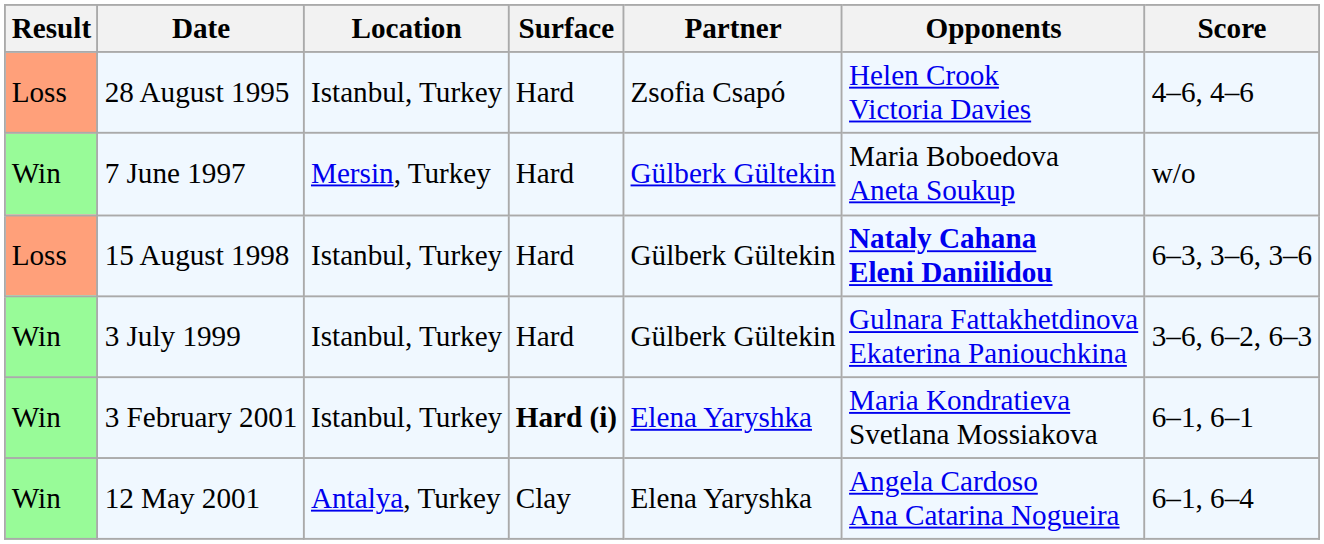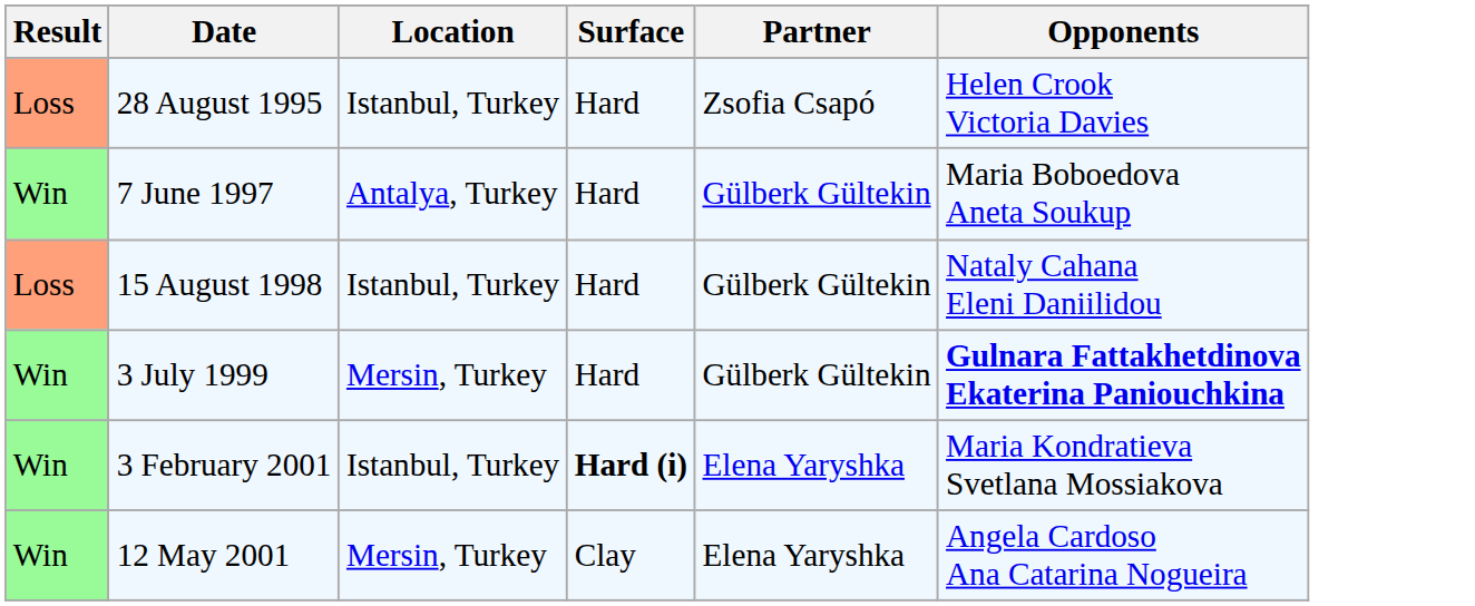 <table class="sortable wikitable" style=font-size:97%>
 <tr>
 <th>Result</th>
 <th>Date</th>
 <th>Location</th>
 <th>Surface</th>
 <th>Partner</th>
 <th>Opponents</th>
-<th>Score</th>
 </tr>
 <tr bgcolor=f0f8ff>
 <td style="background:#ffa07a;">Loss</td>
 <td>28 August 1995</td>
 <td>Istanbul, Turkey</td>
 <td>Hard</td>
 <td> Zsofia Csapó</td>
 <td> <a href='#'>Helen Crook</a>  <br>  <a href='#'>Victoria Davies</a></td>
-<td>4–6, 4–6</td>
 </tr>
 <tr bgcolor=f0f8ff>
 <td style="background:#98fb98;">Win</td>
 <td>7 June 1997</td>
-<td><a href='#'>Mersin</a>, Turkey</td>
+<td><a href='#'>Antalya</a>, Turkey</td>
 <td>Hard</td>
 <td> <a href='#'>Gülberk Gültekin</a></td>
 <td> Maria Boboedova <br>  <a href='#'>Aneta Soukup</a></td>
-<td>w/o</td>
 </tr>
 <tr bgcolor=f0f8ff>
 <td style="background:#ffa07a;">Loss</td>
 <td>15 August 1998</td>
 <td>Istanbul, Turkey</td>
 <td>Hard</td>
 <td> Gülberk Gültekin</td>
-<td><strong> <a href='#'>Nataly Cahana</a> <br>  <a href='#'>Eleni Daniilidou</a></strong></td>
-<td>6–3, 3–6, 3–6</td>
+<td> <a href='#'>Nataly Cahana</a> <br>  <a href='#'>Eleni Daniilidou</a></td>
 </tr>
 <tr bgcolor=f0f8ff>
 <td style="background:#98fb98;">Win</td>
 <td>3 July 1999</td>
-<td>Istanbul, Turkey</td>
+<td><a href='#'>Mersin</a>, Turkey</td>
 <td>Hard</td>
 <td> Gülberk Gültekin</td>
-<td> <a href='#'>Gulnara Fattakhetdinova</a> <br>  <a href='#'>Ekaterina Paniouchkina</a></td>
-<td>3–6, 6–2, 6–3</td>
+<td><strong> <a href='#'>Gulnara Fattakhetdinova</a> <br>  <a href='#'>Ekaterina Paniouchkina</a></strong></td>
 </tr>
 <tr bgcolor=f0f8ff>
 <td style="background:#98fb98;">Win</td>
 <td>3 February 2001</td>
 <td>Istanbul, Turkey</td>
 <td><strong>Hard (i)</strong></td>
 <td> <a href='#'>Elena Yaryshka</a></td>
 <td> <a href='#'>Maria Kondratieva</a> <br>  Svetlana Mossiakova</td>
-<td>6–1, 6–1</td>
 </tr>
 <tr bgcolor=f0f8ff>
 <td style="background:#98fb98;">Win</td>
 <td>12 May 2001</td>
-<td><a href='#'>Antalya</a>, Turkey</td>
+<td><a href='#'>Mersin</a>, Turkey</td>
 <td>Clay</td>
 <td> Elena Yaryshka</td>
 <td> <a href='#'>Angela Cardoso</a> <br>  <a href='#'>Ana Catarina Nogueira</a></td>
-<td>6–1, 6–4</td>
 </tr>
 </table>
